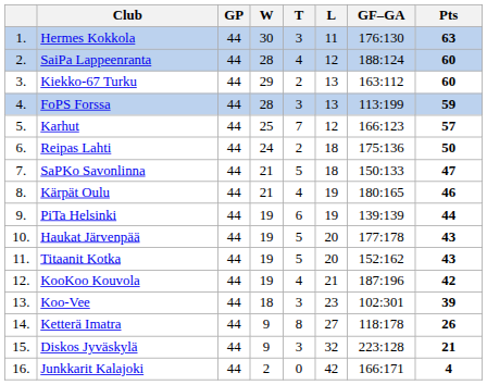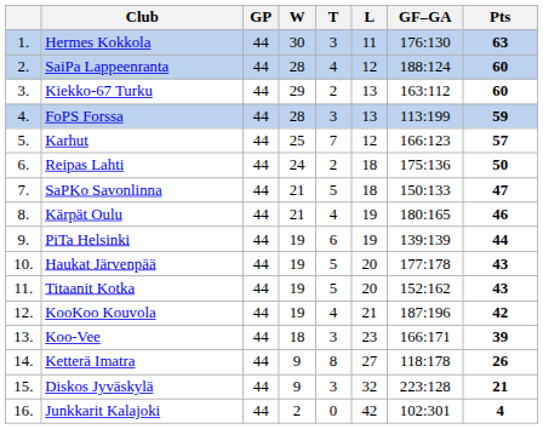 <table class="wikitable">
 <tr>
 <th width="30"></th>
 <th width="200">Club</th>
 <th width="30">GP</th>
 <th width="30">W</th>
 <th width="30">T</th>
 <th width="30">L</th>
 <th width="70">GF–GA</th>
 <th width="70">Pts</th>
 </tr>
 <tr bgcolor="#BCD2EE" align="center">
 <td>1.</td>
 <td align="left"><a href='#'>Hermes Kokkola</a></td>
 <td>44</td>
 <td>30</td>
 <td>3</td>
 <td>11</td>
 <td>176:130</td>
 <td><strong>63</strong></td>
 </tr>
 <tr bgcolor="#BCD2EE" align="center">
 <td>2.</td>
 <td align="left"><a href='#'>SaiPa Lappeenranta</a></td>
 <td>44</td>
 <td>28</td>
 <td>4</td>
 <td>12</td>
 <td>188:124</td>
 <td><strong>60</strong></td>
 </tr>
 <tr bgcolor="#FFFFFF" align="center">
 <td>3.</td>
 <td align="left"><a href='#'>Kiekko-67 Turku</a></td>
 <td>44</td>
 <td>29</td>
 <td>2</td>
 <td>13</td>
 <td>163:112</td>
 <td><strong>60</strong></td>
 </tr>
 <tr bgcolor="#BCD2EE" align="center">
 <td>4.</td>
 <td align="left"><a href='#'>FoPS Forssa</a></td>
 <td>44</td>
 <td>28</td>
 <td>3</td>
 <td>13</td>
 <td>113:199</td>
 <td><strong>59</strong></td>
 </tr>
 <tr bgcolor="#FFFFFF" align="center">
 <td>5.</td>
 <td align="left"><a href='#'>Karhut</a></td>
 <td>44</td>
 <td>25</td>
 <td>7</td>
 <td>12</td>
 <td>166:123</td>
 <td><strong>57</strong></td>
 </tr>
 <tr bgcolor="#FFFFFF" align="center">
 <td>6.</td>
 <td align="left"><a href='#'>Reipas Lahti</a></td>
 <td>44</td>
 <td>24</td>
 <td>2</td>
 <td>18</td>
 <td>175:136</td>
 <td><strong>50</strong></td>
 </tr>
 <tr bgcolor="#FFFFFF" align="center">
 <td>7.</td>
 <td align="left"><a href='#'>SaPKo Savonlinna</a></td>
 <td>44</td>
 <td>21</td>
 <td>5</td>
 <td>18</td>
 <td>150:133</td>
 <td><strong>47</strong></td>
 </tr>
 <tr bgcolor="#FFFFFF" align="center">
 <td>8.</td>
 <td align="left"><a href='#'>Kärpät Oulu</a></td>
 <td>44</td>
 <td>21</td>
 <td>4</td>
 <td>19</td>
 <td>180:165</td>
 <td><strong>46</strong></td>
 </tr>
 <tr bgcolor="#FFFFFF" align="center">
 <td>9.</td>
 <td align="left"><a href='#'>PiTa Helsinki</a></td>
 <td>44</td>
 <td>19</td>
 <td>6</td>
 <td>19</td>
 <td>139:139</td>
 <td><strong>44</strong></td>
 </tr>
 <tr bgcolor="#FFFFFF" align="center">
 <td>10.</td>
 <td align="left"><a href='#'>Haukat Järvenpää</a></td>
 <td>44</td>
 <td>19</td>
 <td>5</td>
 <td>20</td>
 <td>177:178</td>
 <td><strong>43</strong></td>
 </tr>
 <tr bgcolor="#FFFFFF" align="center">
 <td>11.</td>
 <td align="left"><a href='#'>Titaanit Kotka</a></td>
 <td>44</td>
 <td>19</td>
 <td>5</td>
 <td>20</td>
 <td>152:162</td>
 <td><strong>43</strong></td>
 </tr>
 <tr bgcolor="#FFFFFF" align="center">
 <td>12.</td>
 <td align="left"><a href='#'>KooKoo Kouvola</a></td>
 <td>44</td>
 <td>19</td>
 <td>4</td>
 <td>21</td>
 <td>187:196</td>
 <td><strong>42</strong></td>
 </tr>
 <tr bgcolor="#FFFFFF" align="center">
 <td>13.</td>
 <td align="left"><a href='#'>Koo-Vee</a></td>
 <td>44</td>
 <td>18</td>
 <td>3</td>
 <td>23</td>
-<td>102:301</td>
+<td>166:171</td>
 <td><strong>39</strong></td>
 </tr>
 <tr bgcolor="#FFFFFF" align="center">
 <td>14.</td>
 <td align="left"><a href='#'>Ketterä Imatra</a></td>
 <td>44</td>
 <td>9</td>
 <td>8</td>
 <td>27</td>
 <td>118:178</td>
 <td><strong>26</strong></td>
 </tr>
 <tr bgcolor="#FFFFFF" align="center">
 <td>15.</td>
 <td align="left"><a href='#'>Diskos Jyväskylä</a></td>
 <td>44</td>
 <td>9</td>
 <td>3</td>
 <td>32</td>
 <td>223:128</td>
 <td><strong>21</strong></td>
 </tr>
 <tr bgcolor="#FFFFFF" align="center">
 <td>16.</td>
 <td align="left"><a href='#'>Junkkarit Kalajoki</a></td>
 <td>44</td>
 <td>2</td>
 <td>0</td>
 <td>42</td>
-<td>166:171</td>
+<td>102:301</td>
 <td><strong>4</strong></td>
 </tr>
 </table>
